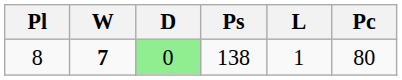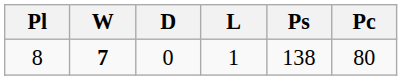 <table class="wikitable"  style="text-align:center" width="">
 <tr>
 <th width=40px>Pl</th>
 <th width=40px>W</th>
 <th width=40px>D</th>
+<th width=40px>L</th>
 <th width=40px>Ps</th>
-<th width=40px>L</th>
 <th width=40px>Pc</th>
 </tr>
 <tr>
 <td>8</td>
 <td><strong>7</strong></td>
-<td style="background: lightgreen;">0</td>
+<td>0</td>
+<td>1</td>
 <td>138</td>
-<td>1</td>
 <td>80</td>
 </tr>
 </table>
